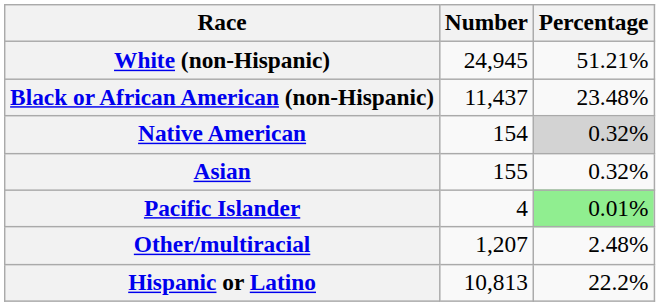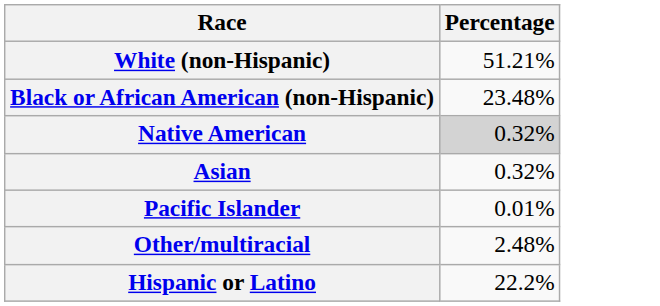 <table class="wikitable" style="text-align:right">
 <tr>
 <th scope="col">Race</th>
-<th scope="col">Number</th>
 <th scope="col">Percentage</th>
 </tr>
 <tr>
 <th scope="row"><a href='#'>White</a> (non-Hispanic)</th>
-<td>24,945</td>
 <td>51.21%</td>
 </tr>
 <tr>
 <th scope="row"><a href='#'>Black or African American</a> (non-Hispanic)</th>
-<td>11,437</td>
 <td>23.48%</td>
 </tr>
 <tr>
 <th scope="row"><a href='#'>Native American</a></th>
-<td>154</td>
 <td style="background: lightgrey;">0.32%</td>
 </tr>
 <tr>
 <th scope="row"><a href='#'>Asian</a></th>
-<td>155</td>
 <td>0.32%</td>
 </tr>
 <tr>
 <th scope="row"><a href='#'>Pacific Islander</a></th>
-<td>4</td>
-<td style="background: lightgreen;">0.01%</td>
+<td>0.01%</td>
 </tr>
 <tr>
 <th scope="row"><a href='#'>Other/multiracial</a></th>
-<td>1,207</td>
 <td>2.48%</td>
 </tr>
 <tr>
 <th scope="row"><a href='#'>Hispanic</a> or <a href='#'>Latino</a></th>
-<td>10,813</td>
 <td>22.2%</td>
 </tr>
 </table>
